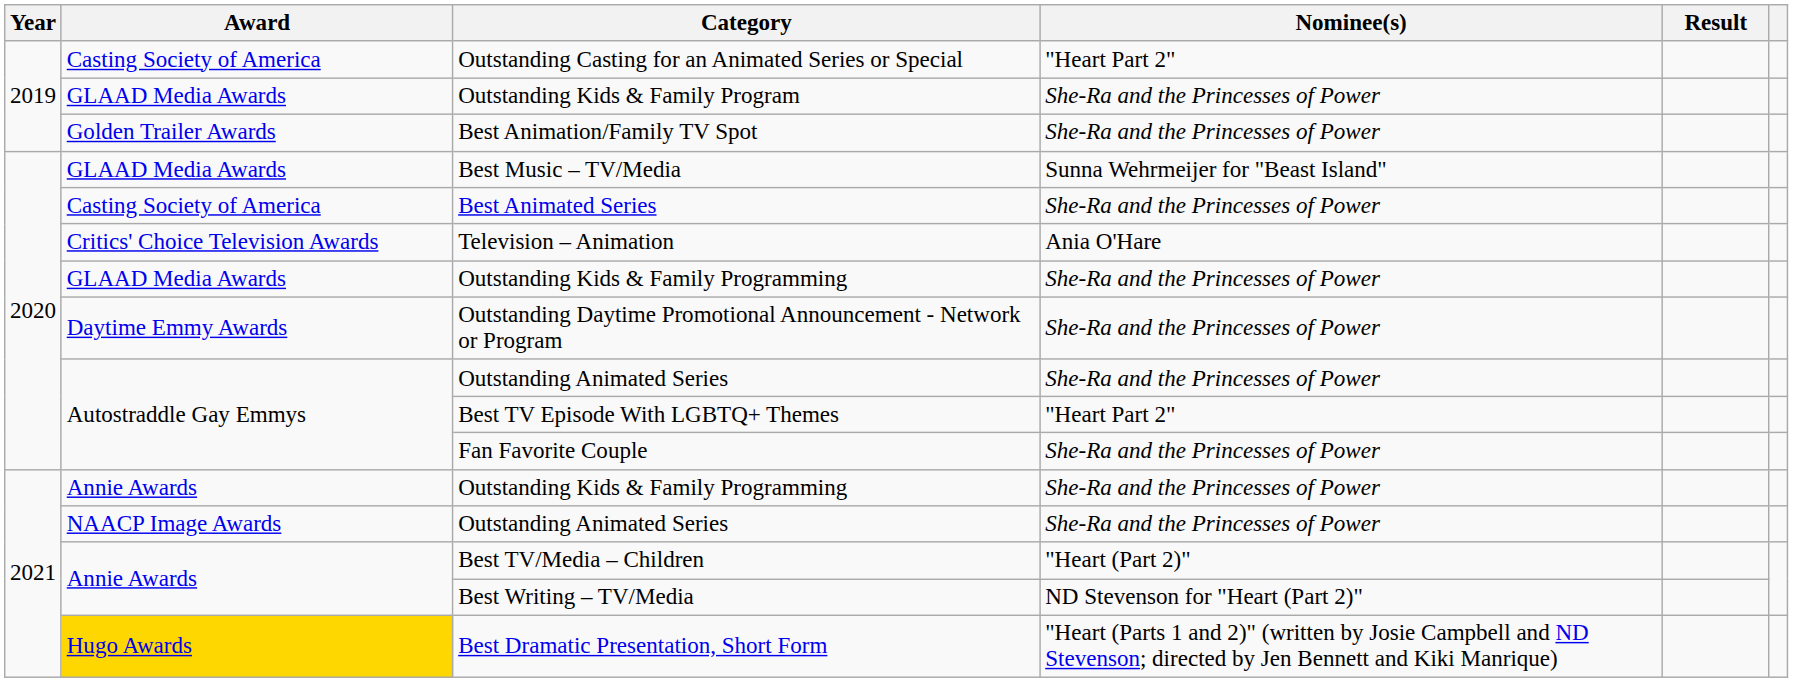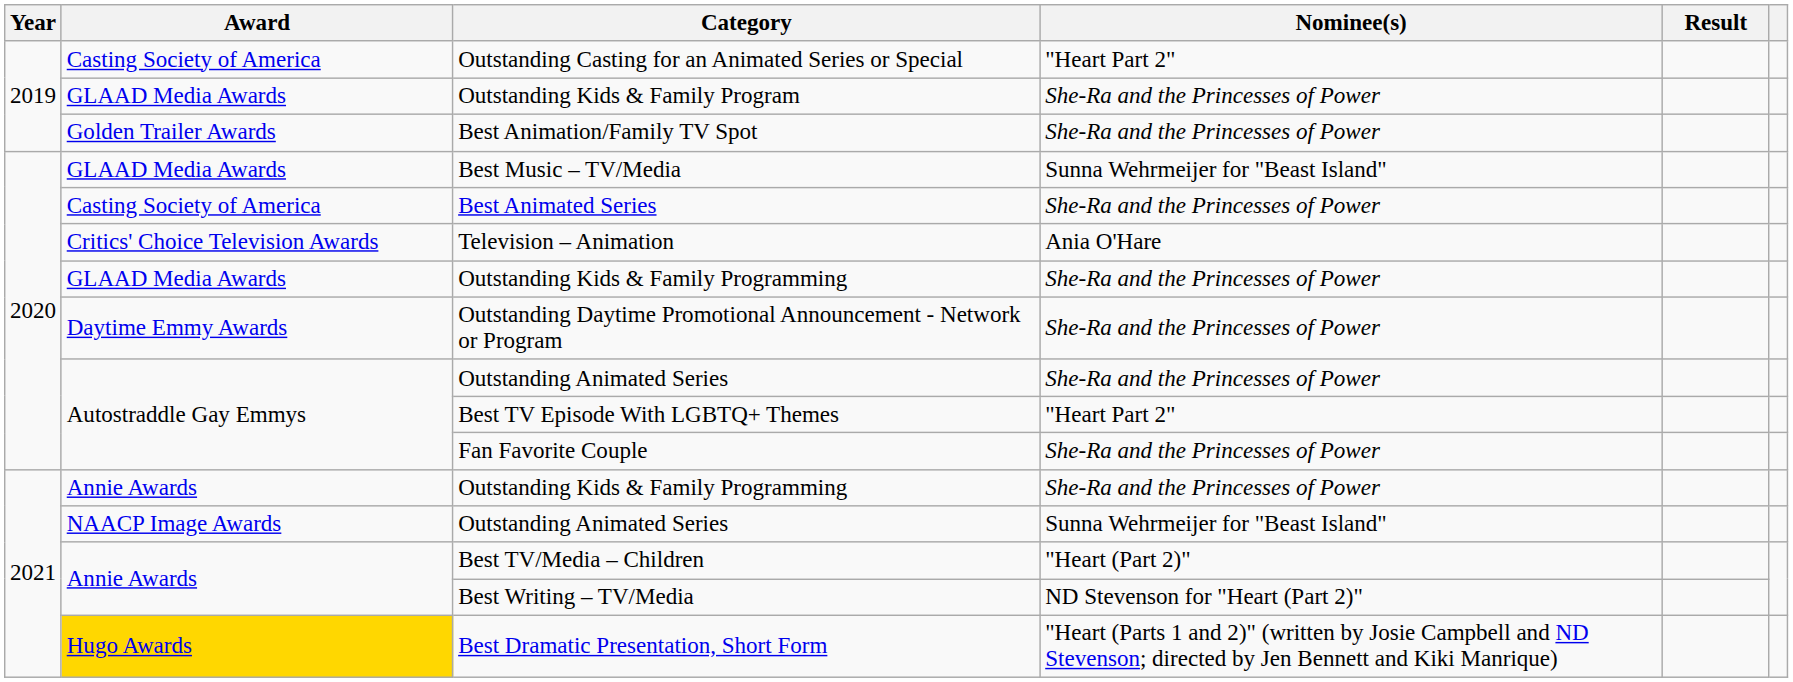 <table class="wikitable sortable" style="width:98%">
 <tr>
 <th scope="col" style="width:3%;">Year</th>
 <th scope="col" style="width:22%;">Award</th>
 <th scope="col" style="width:33%;">Category</th>
 <th scope="col" style="width:35%;">Nominee(s)</th>
 <th scope="col" style="width:6%;">Result</th>
 <th scope="col" class="unsortable" style="width:1%;"></th>
 </tr>
 <tr>
 <td rowspan="3" style="text-align:center;">2019</td>
 <td><a href='#'>Casting Society of America</a></td>
 <td>Outstanding Casting for an Animated Series or Special</td>
 <td>"Heart Part 2"</td>
 <td></td>
 <td></td>
 </tr>
 <tr>
 <td><a href='#'>GLAAD Media Awards</a></td>
 <td>Outstanding Kids & Family Program</td>
 <td><em>She-Ra and the Princesses of Power</em></td>
 <td></td>
 <td></td>
 </tr>
 <tr>
 <td><a href='#'>Golden Trailer Awards</a></td>
 <td>Best Animation/Family TV Spot</td>
 <td><em>She-Ra and the Princesses of Power</em></td>
 <td></td>
 <td></td>
 </tr>
 <tr>
 <td rowspan="8" style="text-align:center;">2020</td>
 <td><a href='#'>GLAAD Media Awards</a></td>
 <td>Best Music – TV/Media</td>
 <td>Sunna Wehrmeijer for "Beast Island"</td>
 <td></td>
 <td></td>
 </tr>
 <tr>
 <td><a href='#'>Casting Society of America</a></td>
 <td><a href='#'>Best Animated Series</a></td>
 <td><em>She-Ra and the Princesses of Power</em></td>
 <td></td>
 <td></td>
 </tr>
 <tr>
 <td><a href='#'>Critics' Choice Television Awards</a></td>
 <td>Television – Animation</td>
 <td>Ania O'Hare</td>
 <td></td>
 <td></td>
 </tr>
 <tr>
 <td><a href='#'>GLAAD Media Awards</a></td>
 <td>Outstanding Kids & Family Programming</td>
 <td><em>She-Ra and the Princesses of Power</em></td>
 <td></td>
 <td></td>
 </tr>
 <tr>
 <td><a href='#'>Daytime Emmy Awards</a></td>
 <td>Outstanding Daytime Promotional Announcement - Network or Program</td>
 <td><em>She-Ra and the Princesses of Power</em></td>
 <td></td>
 <td></td>
 </tr>
 <tr>
 <td rowspan="3">Autostraddle Gay Emmys</td>
 <td>Outstanding Animated Series</td>
 <td><em>She-Ra and the Princesses of Power</em></td>
 <td></td>
 <td></td>
 </tr>
 <tr>
 <td>Best TV Episode With LGBTQ+ Themes</td>
 <td>"Heart Part 2"</td>
 <td></td>
 <td></td>
 </tr>
 <tr>
 <td>Fan Favorite Couple</td>
 <td><em>She-Ra and the Princesses of Power</em></td>
 <td></td>
 <td></td>
 </tr>
 <tr>
 <td rowspan="5" style="text-align:center;">2021</td>
 <td><a href='#'>Annie Awards</a></td>
 <td>Outstanding Kids & Family Programming</td>
 <td><em>She-Ra and the Princesses of Power</em></td>
 <td></td>
 <td></td>
 </tr>
 <tr>
 <td><a href='#'>NAACP Image Awards</a></td>
 <td>Outstanding Animated Series</td>
-<td><em>She-Ra and the Princesses of Power</em></td>
+<td>Sunna Wehrmeijer for "Beast Island"</td>
 <td></td>
 <td></td>
 </tr>
 <tr>
 <td rowspan="2"><a href='#'>Annie Awards</a></td>
 <td>Best TV/Media – Children</td>
 <td "Heart (Part 2)">"Heart (Part 2)"</td>
 <td></td>
 <td rowspan="2"></td>
 </tr>
 <tr>
 <td>Best Writing – TV/Media</td>
 <td>ND Stevenson for "Heart (Part 2)"</td>
 <td></td>
 </tr>
 <tr>
 <td style="background: gold;"><a href='#'>Hugo Awards</a></td>
 <td><a href='#'>Best Dramatic Presentation, Short Form</a></td>
 <td>"Heart (Parts 1 and 2)" (written by Josie Campbell and <a href='#'>ND Stevenson</a>; directed by Jen Bennett and Kiki Manrique)</td>
 <td></td>
 <td></td>
 </tr>
 </table>
